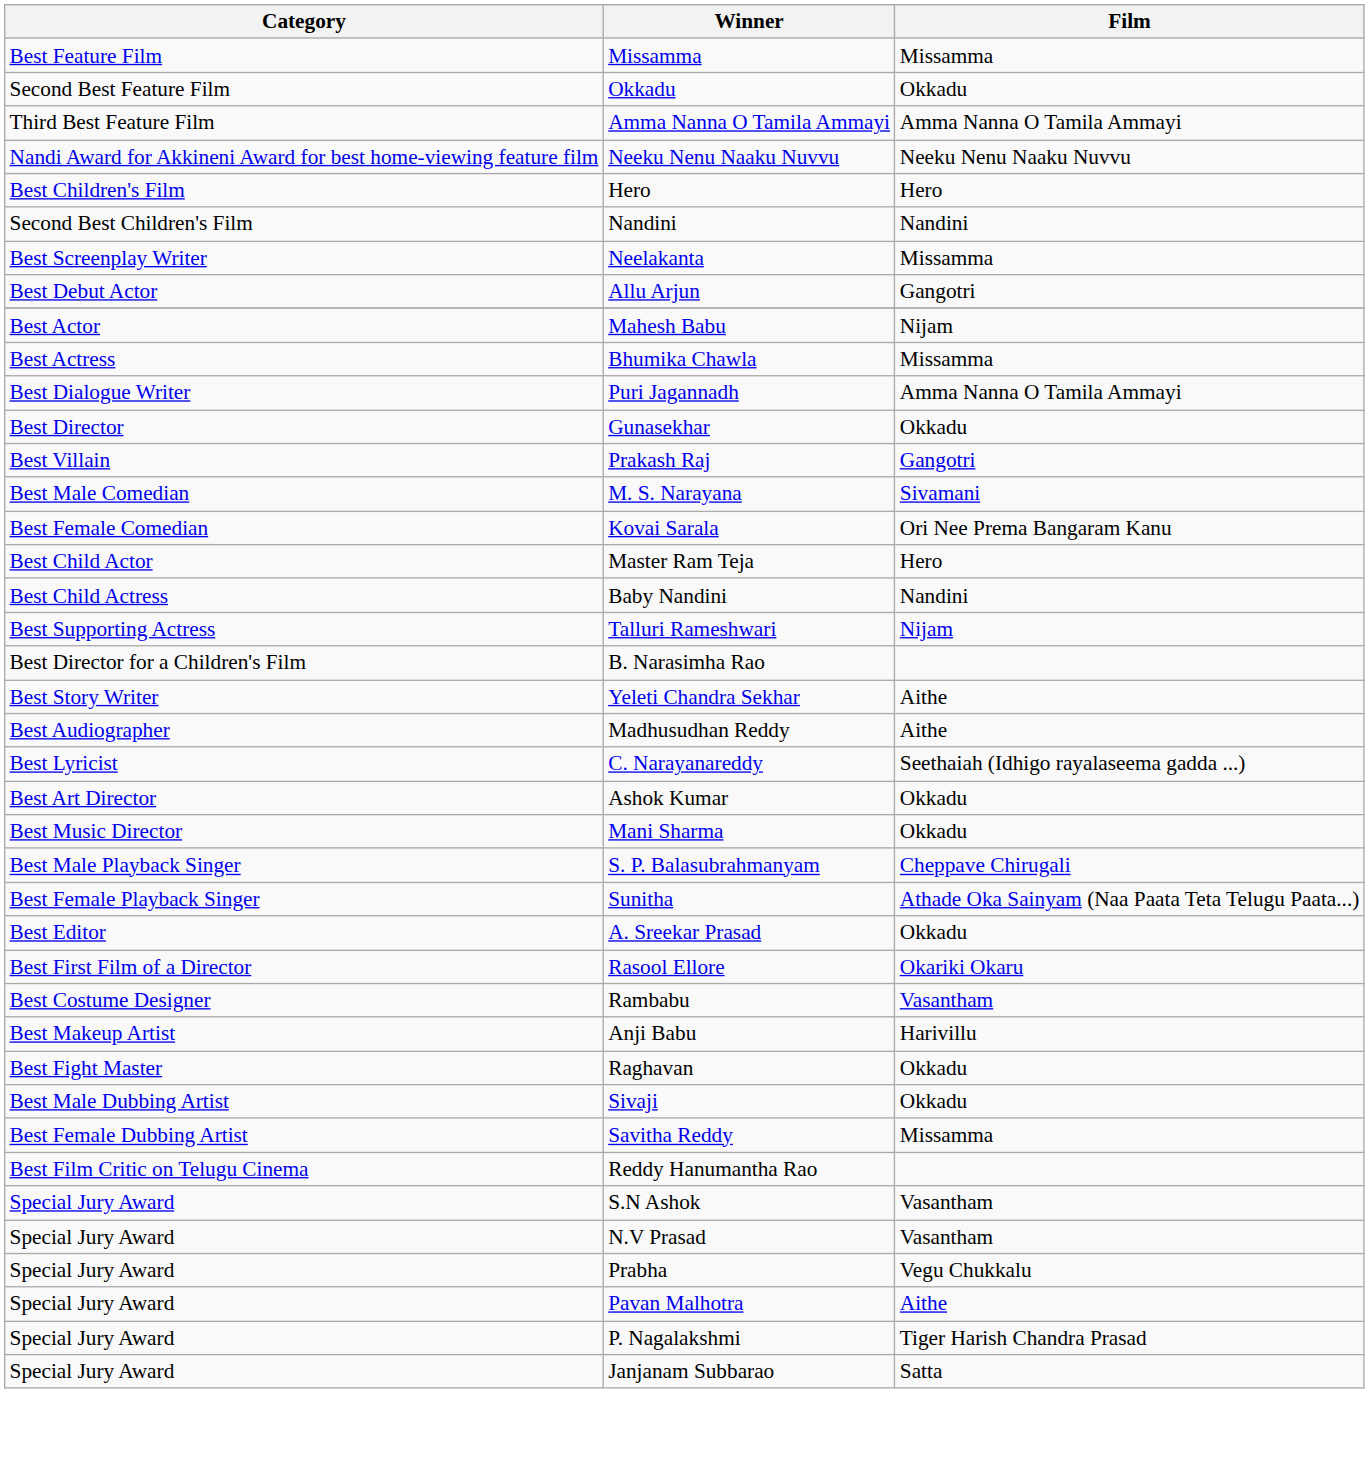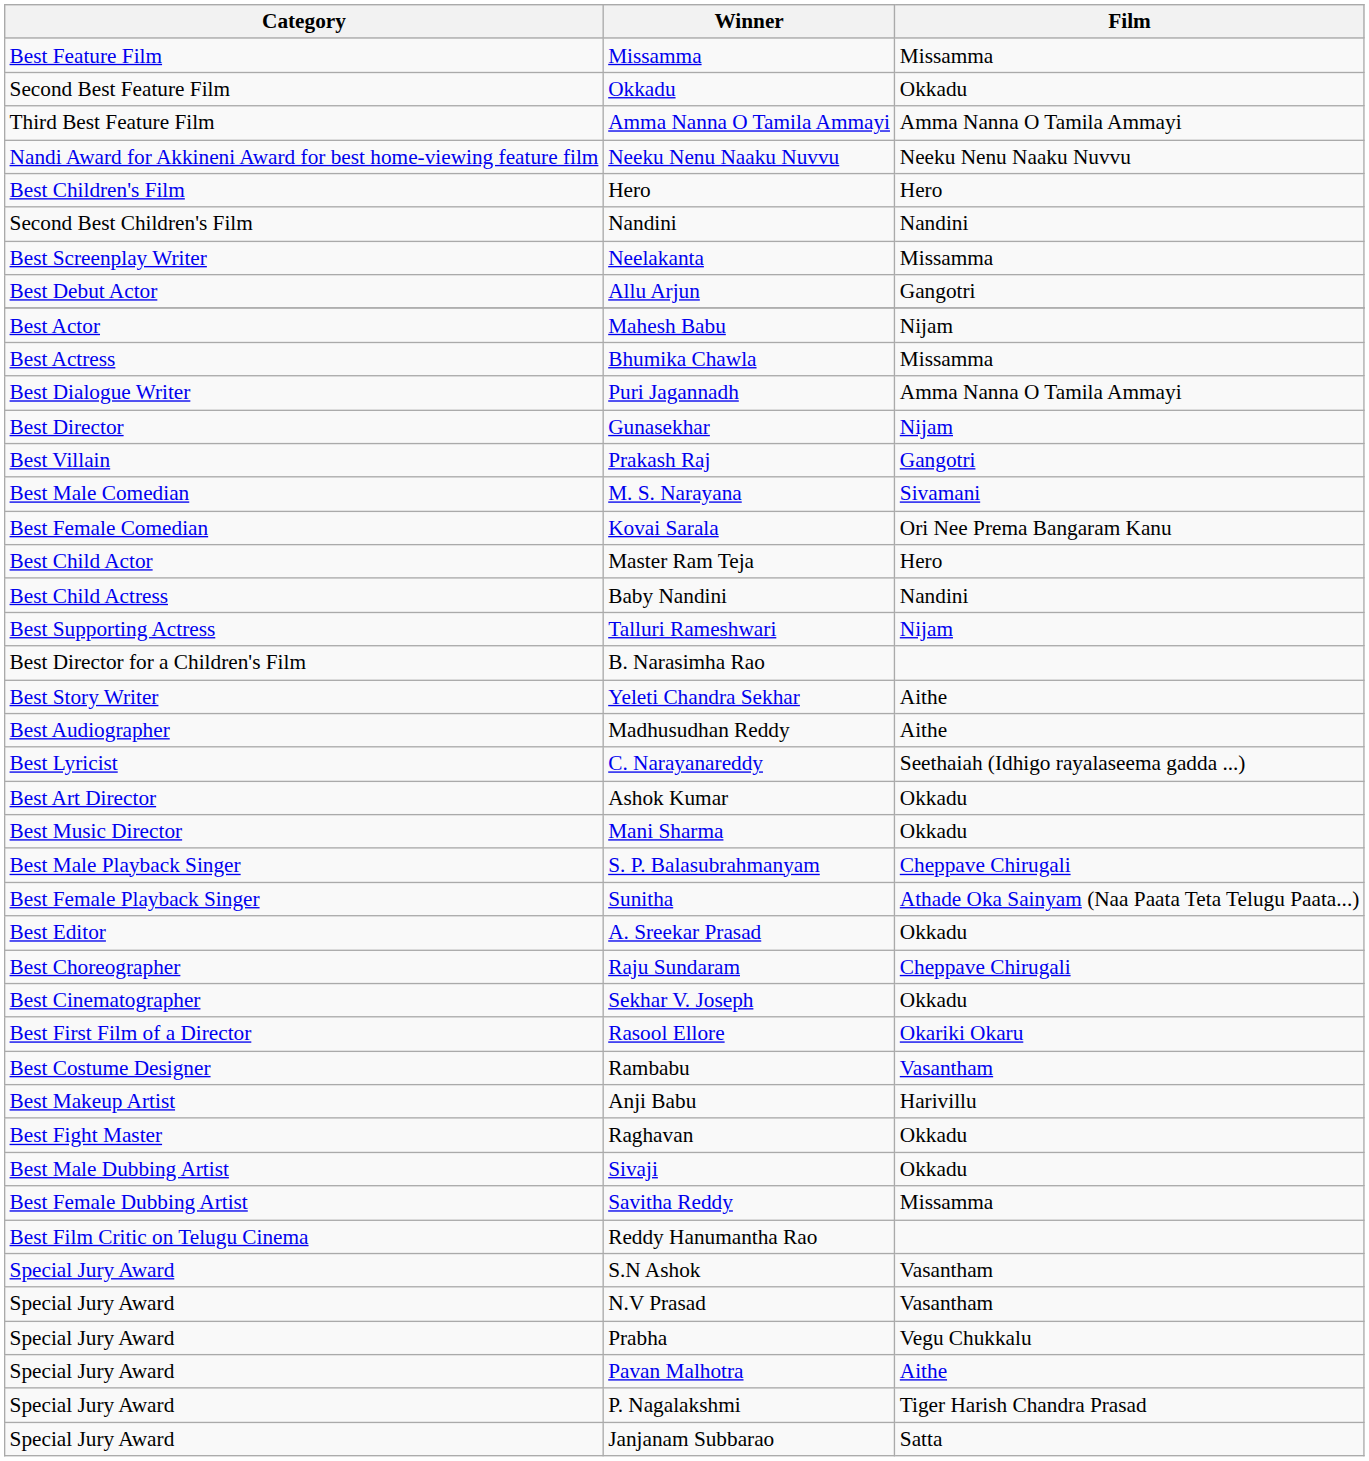 <table class="wikitable">
 <tr style="background:#cccccf; text-align:center;">
 <th>Category</th>
 <th>Winner</th>
 <th>Film</th>
 </tr>
 <tr>
 <td><a href='#'>Best Feature Film</a></td>
 <td><a href='#'>Missamma</a></td>
 <td>Missamma</td>
 </tr>
 <tr>
 <td>Second Best Feature Film</td>
 <td><a href='#'>Okkadu</a></td>
 <td>Okkadu</td>
 </tr>
 <tr>
 <td>Third Best Feature Film</td>
 <td><a href='#'>Amma Nanna O Tamila Ammayi</a></td>
 <td>Amma Nanna O Tamila Ammayi</td>
 </tr>
 <tr>
 <td><a href='#'>Nandi Award for Akkineni Award for best home-viewing feature film</a></td>
 <td><a href='#'>Neeku Nenu Naaku Nuvvu</a></td>
 <td>Neeku Nenu Naaku Nuvvu</td>
 </tr>
 <tr>
 <td><a href='#'>Best Children's Film</a></td>
 <td>Hero</td>
 <td>Hero</td>
 </tr>
 <tr>
 <td>Second Best Children's Film</td>
 <td>Nandini</td>
 <td>Nandini</td>
 </tr>
 <tr>
 <td><a href='#'>Best Screenplay Writer</a></td>
 <td><a href='#'>Neelakanta</a></td>
 <td>Missamma</td>
 </tr>
 <tr>
 <td><a href='#'>Best Debut Actor</a></td>
 <td><a href='#'>Allu Arjun</a></td>
 <td>Gangotri</td>
 </tr>
 <tr>
 </tr>
 <tr>
 <td><a href='#'>Best Actor</a></td>
 <td><a href='#'>Mahesh Babu</a></td>
 <td>Nijam</td>
 </tr>
 <tr>
 <td><a href='#'>Best Actress</a></td>
 <td><a href='#'>Bhumika Chawla</a></td>
 <td>Missamma</td>
 </tr>
 <tr>
 <td><a href='#'>Best Dialogue Writer</a></td>
 <td><a href='#'>Puri Jagannadh</a></td>
 <td>Amma Nanna O Tamila Ammayi</td>
 </tr>
 <tr>
 <td><a href='#'>Best Director</a></td>
 <td><a href='#'>Gunasekhar</a></td>
-<td>Okkadu</td>
+<td><a href='#'>Nijam</a></td>
 </tr>
 <tr>
 <td><a href='#'>Best Villain</a></td>
 <td><a href='#'>Prakash Raj</a></td>
 <td><a href='#'>Gangotri</a></td>
 </tr>
 <tr>
 <td><a href='#'>Best Male Comedian</a></td>
 <td><a href='#'>M. S. Narayana</a></td>
 <td><a href='#'>Sivamani</a></td>
 </tr>
 <tr>
 <td><a href='#'>Best Female Comedian</a></td>
 <td><a href='#'>Kovai Sarala</a></td>
 <td>Ori Nee Prema Bangaram Kanu</td>
 </tr>
 <tr>
 <td><a href='#'>Best Child Actor</a></td>
 <td>Master Ram Teja</td>
 <td>Hero</td>
 </tr>
 <tr>
 <td><a href='#'>Best Child Actress</a></td>
 <td>Baby Nandini</td>
 <td>Nandini</td>
 </tr>
 <tr>
 <td><a href='#'>Best Supporting Actress</a></td>
 <td><a href='#'>Talluri Rameshwari</a></td>
 <td><a href='#'>Nijam</a></td>
 </tr>
 <tr>
 <td>Best Director for a Children's Film</td>
 <td>B. Narasimha Rao</td>
 <td></td>
 </tr>
 <tr>
 <td><a href='#'>Best Story Writer</a></td>
 <td><a href='#'>Yeleti Chandra Sekhar</a></td>
 <td>Aithe</td>
 </tr>
 <tr>
 <td><a href='#'>Best Audiographer</a></td>
 <td>Madhusudhan Reddy</td>
 <td>Aithe</td>
 </tr>
 <tr>
 <td><a href='#'>Best Lyricist</a></td>
 <td><a href='#'>C. Narayanareddy</a></td>
 <td>Seethaiah (Idhigo rayalaseema gadda ...)</td>
 </tr>
 <tr>
 <td><a href='#'>Best Art Director</a></td>
 <td>Ashok Kumar</td>
 <td>Okkadu</td>
 </tr>
 <tr>
 <td><a href='#'>Best Music Director</a></td>
 <td><a href='#'>Mani Sharma</a></td>
 <td>Okkadu</td>
 </tr>
 <tr>
 <td><a href='#'>Best Male Playback Singer</a></td>
 <td><a href='#'>S. P. Balasubrahmanyam</a></td>
 <td><a href='#'>Cheppave Chirugali</a></td>
 </tr>
 <tr>
 <td><a href='#'>Best Female Playback Singer</a></td>
 <td><a href='#'>Sunitha</a></td>
 <td><a href='#'>Athade Oka Sainyam</a> (Naa Paata Teta Telugu Paata...)</td>
 </tr>
 <tr>
 <td><a href='#'>Best Editor</a></td>
 <td><a href='#'>A. Sreekar Prasad</a></td>
 <td>Okkadu</td>
 </tr>
 <tr>
+<td><a href='#'>Best Choreographer</a></td>
+<td><a href='#'>Raju Sundaram</a></td>
+<td><a href='#'>Cheppave Chirugali</a></td>
+</tr>
+<tr>
+<td><a href='#'>Best Cinematographer</a></td>
+<td><a href='#'>Sekhar V. Joseph</a></td>
+<td>Okkadu</td>
+</tr>
+<tr>
 <td><a href='#'>Best First Film of a Director</a></td>
 <td><a href='#'>Rasool Ellore</a></td>
 <td><a href='#'>Okariki Okaru</a></td>
 </tr>
 <tr>
 <td><a href='#'>Best Costume Designer</a></td>
 <td>Rambabu</td>
 <td><a href='#'>Vasantham</a></td>
 </tr>
 <tr>
 <td><a href='#'>Best Makeup Artist</a></td>
 <td>Anji Babu</td>
 <td>Harivillu</td>
 </tr>
 <tr>
 <td><a href='#'>Best Fight Master</a></td>
 <td>Raghavan</td>
 <td>Okkadu</td>
 </tr>
 <tr>
 <td><a href='#'>Best Male Dubbing Artist</a></td>
 <td><a href='#'>Sivaji</a></td>
 <td>Okkadu</td>
 </tr>
 <tr>
 <td><a href='#'>Best Female Dubbing Artist</a></td>
 <td><a href='#'>Savitha Reddy</a></td>
 <td>Missamma</td>
 </tr>
 <tr>
 <td><a href='#'>Best Film Critic on Telugu Cinema</a></td>
 <td>Reddy Hanumantha Rao</td>
 <td></td>
 </tr>
 <tr>
 <td><a href='#'>Special Jury Award</a></td>
 <td>S.N Ashok</td>
 <td>Vasantham</td>
 </tr>
 <tr>
 <td>Special Jury Award</td>
 <td>N.V Prasad</td>
 <td>Vasantham</td>
 </tr>
 <tr>
 <td>Special Jury Award</td>
 <td>Prabha</td>
 <td>Vegu Chukkalu</td>
 </tr>
 <tr>
 <td>Special Jury Award</td>
 <td><a href='#'>Pavan Malhotra</a></td>
 <td><a href='#'>Aithe</a></td>
 </tr>
 <tr>
 <td>Special Jury Award</td>
 <td>P. Nagalakshmi</td>
 <td>Tiger Harish Chandra Prasad</td>
 </tr>
 <tr>
 <td>Special Jury Award</td>
 <td>Janjanam Subbarao</td>
 <td>Satta</td>
 </tr>
 </table>
